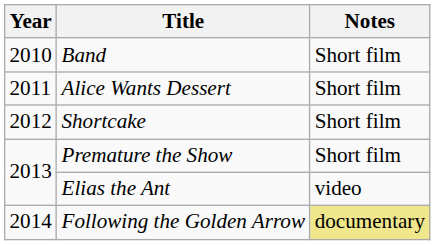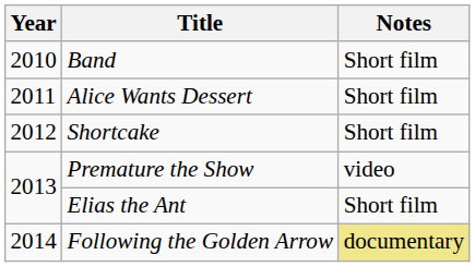 <table class="wikitable">
 <tr>
 <th>Year</th>
 <th>Title</th>
 <th>Notes</th>
 </tr>
 <tr>
 <td>2010</td>
 <td><em>Band</em></td>
 <td>Short film</td>
 </tr>
 <tr>
 <td>2011</td>
 <td><em>Alice Wants Dessert</em></td>
 <td>Short film</td>
 </tr>
 <tr>
 <td>2012</td>
 <td><em>Shortcake</em></td>
 <td>Short film</td>
 </tr>
 <tr>
 <td rowspan="2">2013</td>
 <td><em>Premature the Show</em></td>
-<td>Short film</td>
+<td>video</td>
 </tr>
 <tr>
 <td><em>Elias the Ant</em></td>
-<td>video</td>
+<td>Short film</td>
 </tr>
 <tr>
 <td>2014</td>
 <td><em>Following the Golden Arrow</em></td>
 <td style="background: khaki;">documentary</td>
 </tr>
 </table>
